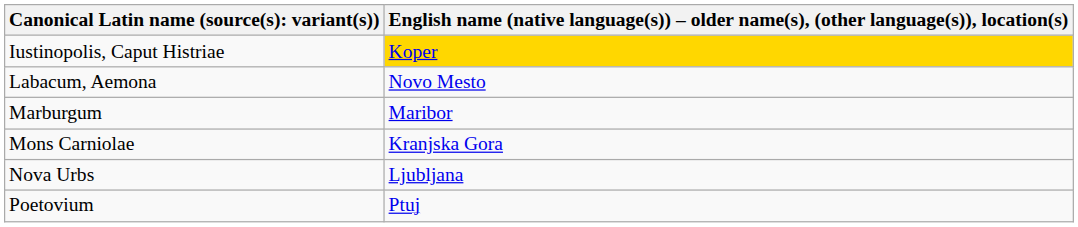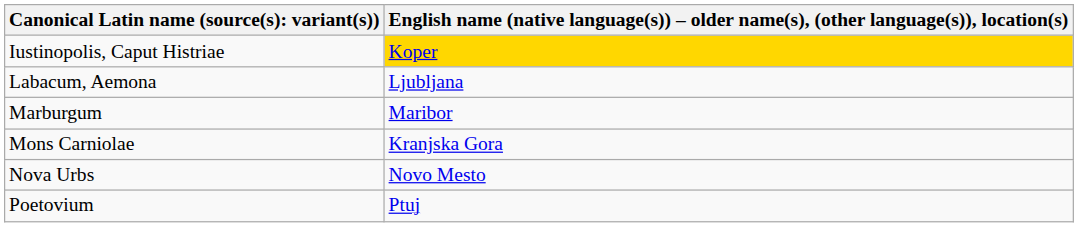 <table class="wikitable sortable">
 <tr>
 <th>Canonical Latin name (source(s): variant(s))</th>
 <th>English name (native language(s)) – older name(s), (other language(s)), location(s)</th>
 </tr>
 <tr>
 <td>Iustinopolis, Caput Histriae</td>
 <td style="background: gold;"><a href='#'>Koper</a></td>
 </tr>
 <tr>
 <td>Labacum, Aemona</td>
-<td><a href='#'>Novo Mesto</a></td>
+<td><a href='#'>Ljubljana</a></td>
 </tr>
 <tr>
 <td>Marburgum</td>
 <td><a href='#'>Maribor</a></td>
 </tr>
 <tr>
 <td>Mons Carniolae</td>
 <td><a href='#'>Kranjska Gora</a></td>
 </tr>
 <tr>
 <td>Nova Urbs</td>
-<td><a href='#'>Ljubljana</a></td>
+<td><a href='#'>Novo Mesto</a></td>
 </tr>
 <tr>
 <td>Poetovium</td>
 <td><a href='#'>Ptuj</a></td>
 </tr>
 </table>
